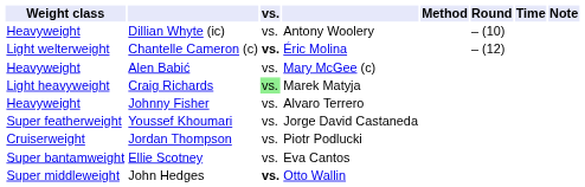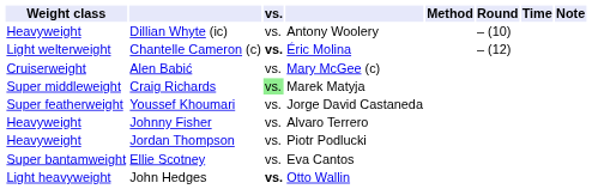 <table class="toccolours" style="font-size: 85%;">
 <tr>
 <th style="background:#e6e8fa; color:#000; text-align:center;">Weight class</th>
 <th style="background:#e6e8fa; color:#000; text-align:center;"></th>
 <th style="background:#e6e8fa; color:#000; text-align:center;">vs.</th>
 <th style="background:#e6e8fa; color:#000; text-align:center;"></th>
 <th style="background:#e6e8fa; color:#000; text-align:center;">Method</th>
 <th style="background:#e6e8fa; color:#000; text-align:center;">Round</th>
 <th style="background:#e6e8fa; color:#000; text-align:center;">Time</th>
 <th style="background:#e6e8fa; color:#000; text-align:center;">Note</th>
 </tr>
 <tr>
 <td><a href='#'>Heavyweight</a></td>
 <td> <a href='#'>Dillian Whyte</a> (ic)</td>
 <td>vs.</td>
 <td> Antony Woolery</td>
 <td></td>
 <td>– (10)</td>
 <td></td>
 <td></td>
 </tr>
 <tr>
 <td><a href='#'>Light welterweight</a></td>
 <td> <a href='#'>Chantelle Cameron</a> (c)</td>
 <td><strong>vs.</strong></td>
 <td> <a href='#'>Éric Molina</a></td>
 <td></td>
 <td>– (12)</td>
 <td></td>
 <td></td>
 </tr>
 <tr>
-<td><a href='#'>Heavyweight</a></td>
+<td><a href='#'>Cruiserweight</a></td>
 <td> <a href='#'>Alen Babić</a></td>
 <td>vs.</td>
 <td> <a href='#'>Mary McGee</a> (c)</td>
 <td></td>
 <td></td>
 <td></td>
 <td></td>
 </tr>
 <tr>
-<td><a href='#'>Light heavyweight</a></td>
+<td><a href='#'>Super middleweight</a></td>
 <td> <a href='#'>Craig Richards</a></td>
 <td style="background: lightgreen;">vs.</td>
 <td> Marek Matyja</td>
+<td></td>
+<td></td>
+<td></td>
+<td></td>
+</tr>
+<tr>
+<td><a href='#'>Super featherweight</a></td>
+<td> <a href='#'>Youssef Khoumari</a></td>
+<td>vs.</td>
+<td> Jorge David Castaneda</td>
 <td></td>
 <td></td>
 <td></td>
 <td></td>
 </tr>
 <tr>
 <td><a href='#'>Heavyweight</a></td>
 <td> <a href='#'>Johnny Fisher</a></td>
 <td>vs.</td>
 <td> Alvaro Terrero</td>
 <td></td>
 <td></td>
 <td></td>
 <td></td>
 </tr>
 <tr>
-<td><a href='#'>Super featherweight</a></td>
-<td> <a href='#'>Youssef Khoumari</a></td>
-<td>vs.</td>
-<td> Jorge David Castaneda</td>
-<td></td>
-<td></td>
-<td></td>
-<td></td>
-</tr>
-<tr>
-<td><a href='#'>Cruiserweight</a></td>
+<td><a href='#'>Heavyweight</a></td>
 <td> <a href='#'>Jordan Thompson</a></td>
 <td>vs.</td>
 <td> Piotr Podlucki</td>
 <td></td>
 <td></td>
 <td></td>
 <td></td>
 </tr>
 <tr>
 <td><a href='#'>Super bantamweight</a></td>
 <td> <a href='#'>Ellie Scotney</a></td>
 <td>vs.</td>
 <td> Eva Cantos</td>
 <td></td>
 <td></td>
 <td></td>
 <td></td>
 </tr>
 <tr>
-<td><a href='#'>Super middleweight</a></td>
+<td><a href='#'>Light heavyweight</a></td>
 <td> John Hedges</td>
 <td><strong>vs.</strong></td>
 <td> <a href='#'>Otto Wallin</a></td>
 <td></td>
 <td></td>
 <td></td>
 <td></td>
 </tr>
 <tr TBA>
 </tr>
 </table>
